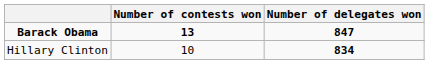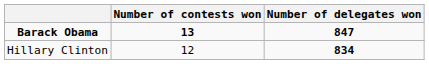 <table class="wikitable sortable" style="text-align:center">
 <tr>
 <th></th>
 <th>Number of contests won</th>
 <th>Number of delegates won</th>
 </tr>
 <tr>
 <td><strong>Barack Obama</strong></td>
 <td><strong>13</strong></td>
 <td><strong>847</strong></td>
 </tr>
 <tr>
 <td>Hillary Clinton</td>
-<td>10</td>
+<td>12</td>
 <td><strong>834</strong></td>
 </tr>
 </table>
